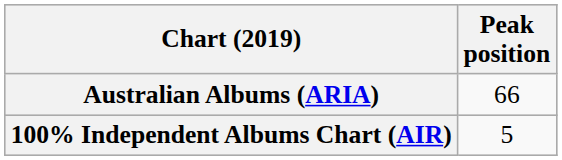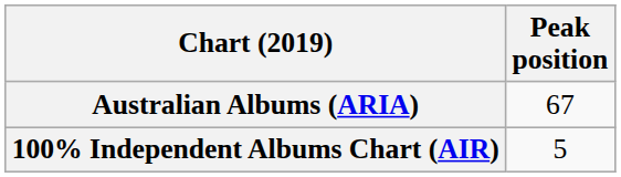 <table class="wikitable sortable plainrowheaders" style="text-align:center">
 <tr>
 <th scope="col">Chart (2019)</th>
 <th scope="col">Peak<br>position</th>
 </tr>
 <tr>
 <th scope="row">Australian Albums (<a href='#'>ARIA</a>)</th>
-<td>66</td>
+<td>67</td>
 </tr>
 <tr>
 <th scope="row">100% Independent Albums Chart (<a href='#'>AIR</a>)</th>
 <td>5</td>
 </tr>
 </table>
